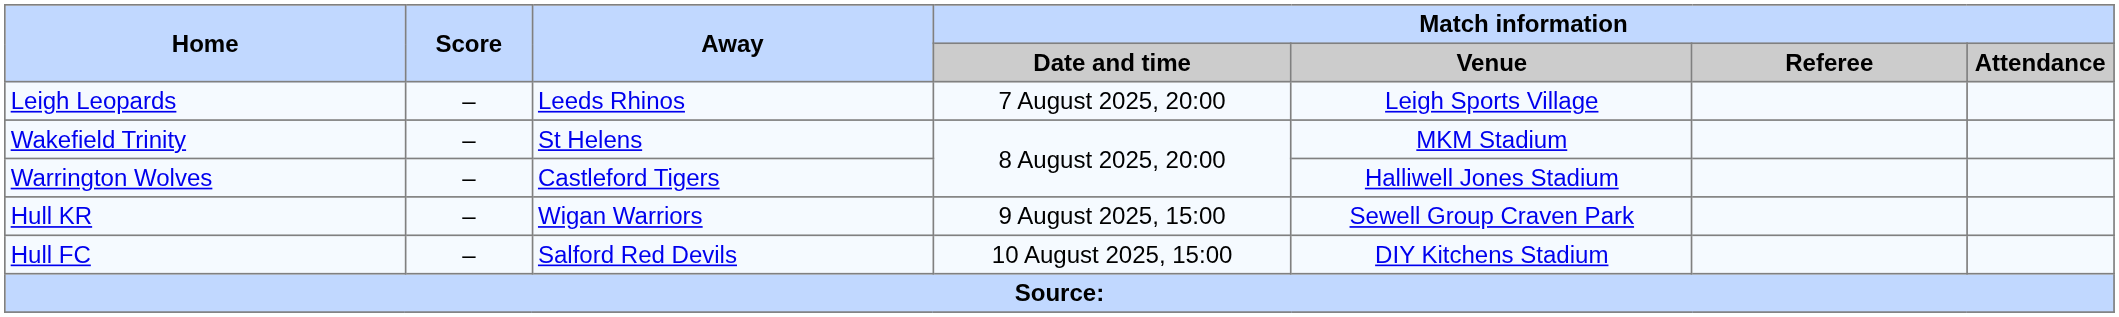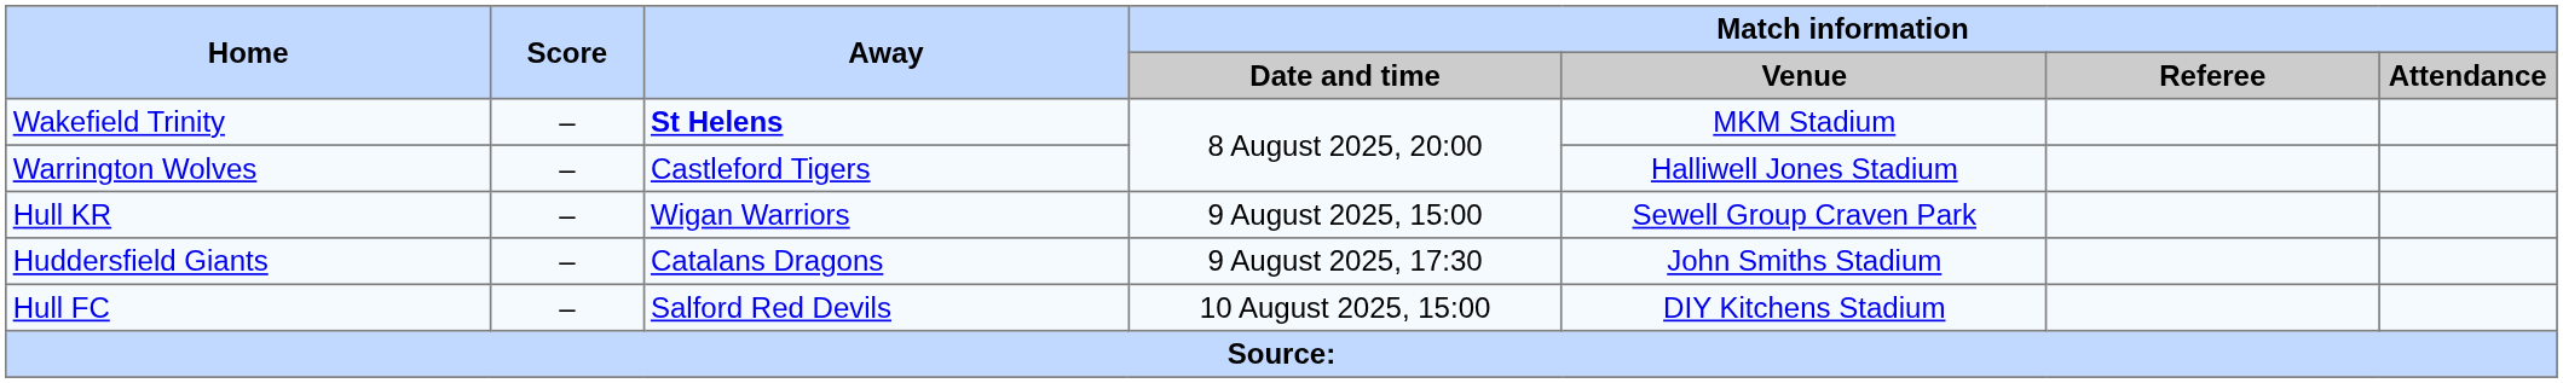 <table border=1 style="border-collapse:collapse; font-size:90%; text-align:center;" cellpadding=3 cellspacing=0 width=100%>
 <tr style="background:#C1D8ff;">
 <th scope="col" rowspan=2 width=19%>Home</th>
 <th scope="col" rowspan=2 width=6%>Score</th>
 <th scope="col" rowspan=2 width=19%>Away</th>
 <th colspan=4>Match information</th>
 </tr>
 <tr style="background:#CCCCCC;">
 <th scope="col" width=17%>Date and time</th>
 <th scope="col" width=19%>Venue</th>
 <th scope="col" width=13%>Referee</th>
 <th scope="col" width=7%>Attendance</th>
 </tr>
 <tr style="background:#F5FAFF;">
-<td style="text-align:left;"> <a href='#'>Leigh Leopards</a></td>
-<td>–</td>
-<td style="text-align:left;"> <a href='#'>Leeds Rhinos</a></td>
-<td>7 August 2025, 20:00</td>
-<td><a href='#'>Leigh Sports Village</a></td>
-<td></td>
-<td></td>
-</tr>
-<tr style="background:#F5FAFF;">
 <td style="text-align:left;"> <a href='#'>Wakefield Trinity</a></td>
 <td>–</td>
-<td style="text-align:left;"> <a href='#'>St Helens</a></td>
+<td style="text-align:left;"><strong> <a href='#'>St Helens</a></strong></td>
 <td Rowspan=2>8 August 2025, 20:00</td>
 <td><a href='#'>MKM Stadium</a></td>
 <td></td>
 <td></td>
 </tr>
 <tr style="background:#F5FAFF;">
 <td style="text-align:left;"> <a href='#'>Warrington Wolves</a></td>
 <td>–</td>
 <td style="text-align:left;"> <a href='#'>Castleford Tigers</a></td>
 <td><a href='#'>Halliwell Jones Stadium</a></td>
 <td></td>
 <td></td>
 </tr>
 <tr style="background:#F5FAFF;">
 <td style="text-align:left;"> <a href='#'>Hull KR</a></td>
 <td>–</td>
 <td style="text-align:left;"> <a href='#'>Wigan Warriors</a></td>
 <td>9 August 2025, 15:00</td>
 <td><a href='#'>Sewell Group Craven Park</a></td>
 <td></td>
 <td></td>
 </tr>
 <tr style="background:#F5FAFF;">
+<td style="text-align:left;"> <a href='#'>Huddersfield Giants</a></td>
+<td>–</td>
+<td style="text-align:left;"> <a href='#'>Catalans Dragons</a></td>
+<td>9 August 2025, 17:30</td>
+<td><a href='#'>John Smiths Stadium</a></td>
+<td></td>
+<td></td>
+</tr>
+<tr style="background:#F5FAFF;">
 <td style="text-align:left;"> <a href='#'>Hull FC</a></td>
 <td>–</td>
 <td style="text-align:left;"> <a href='#'>Salford Red Devils</a></td>
 <td>10 August 2025, 15:00</td>
 <td><a href='#'>DIY Kitchens Stadium</a></td>
 <td></td>
 <td></td>
 </tr>
 <tr style="background:#c1d8ff;">
 <th colspan=7>Source:</th>
 </tr>
 </table>
